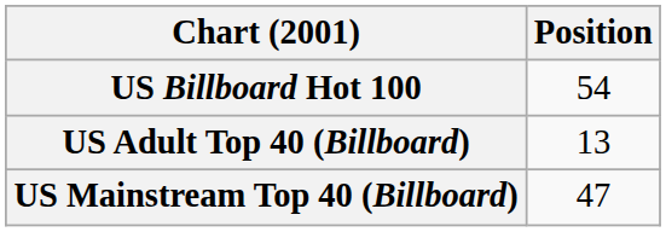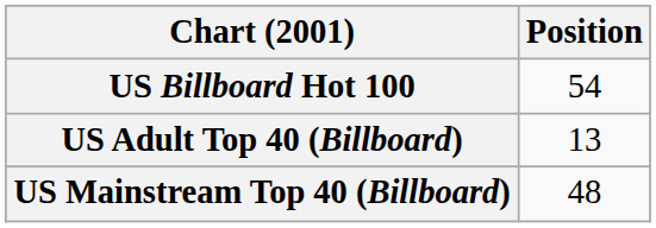 <table class="wikitable sortable plainrowheaders" style="text-align:center">
 <tr>
 <th>Chart (2001)</th>
 <th>Position</th>
 </tr>
 <tr>
 <th scope="row">US <em>Billboard</em> Hot 100</th>
 <td>54</td>
 </tr>
 <tr>
 <th scope="row">US Adult Top 40 (<em>Billboard</em>)</th>
 <td>13</td>
 </tr>
 <tr>
 <th scope="row">US Mainstream Top 40 (<em>Billboard</em>)</th>
-<td>47</td>
+<td>48</td>
 </tr>
 </table>
